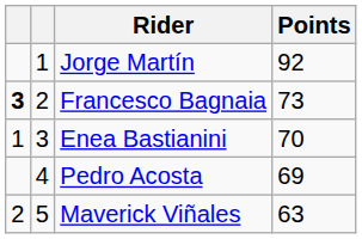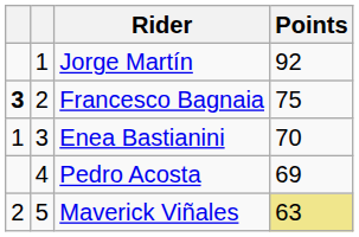 <table class="wikitable" style="font-size: 95%;">
 <tr>
 <th></th>
 <th></th>
 <th>Rider</th>
 <th>Points</th>
 </tr>
 <tr>
 <td></td>
 <td align=center>1</td>
 <td> <a href='#'>Jorge Martín</a></td>
 <td align=left>92</td>
 </tr>
 <tr>
 <td><strong> 3</strong></td>
 <td align=center>2</td>
 <td> <a href='#'>Francesco Bagnaia</a></td>
-<td align=left>73</td>
+<td align=left>75</td>
 </tr>
 <tr>
 <td> 1</td>
 <td align=center>3</td>
 <td> <a href='#'>Enea Bastianini</a></td>
 <td align=left>70</td>
 </tr>
 <tr>
 <td></td>
 <td align=center>4</td>
 <td> <a href='#'>Pedro Acosta</a></td>
 <td align=left>69</td>
 </tr>
 <tr>
 <td> 2</td>
 <td align=center>5</td>
 <td> <a href='#'>Maverick Viñales</a></td>
-<td align=left>63</td>
+<td align=left style="background: khaki;">63</td>
 </tr>
 </table>
